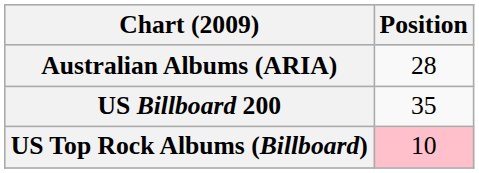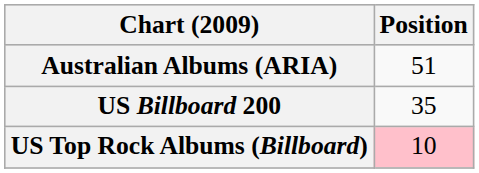 <table class="wikitable sortable plainrowheaders" style="text-align:center">
 <tr>
 <th scope="col">Chart (2009)</th>
 <th scope="col">Position</th>
 </tr>
 <tr>
 <th scope="row">Australian Albums (ARIA)</th>
-<td>28</td>
+<td>51</td>
 </tr>
 <tr>
 <th scope="row">US <em>Billboard</em> 200</th>
 <td>35</td>
 </tr>
 <tr>
 <th scope="row">US Top Rock Albums (<em>Billboard</em>)</th>
 <td style="background: pink;">10</td>
 </tr>
 </table>
